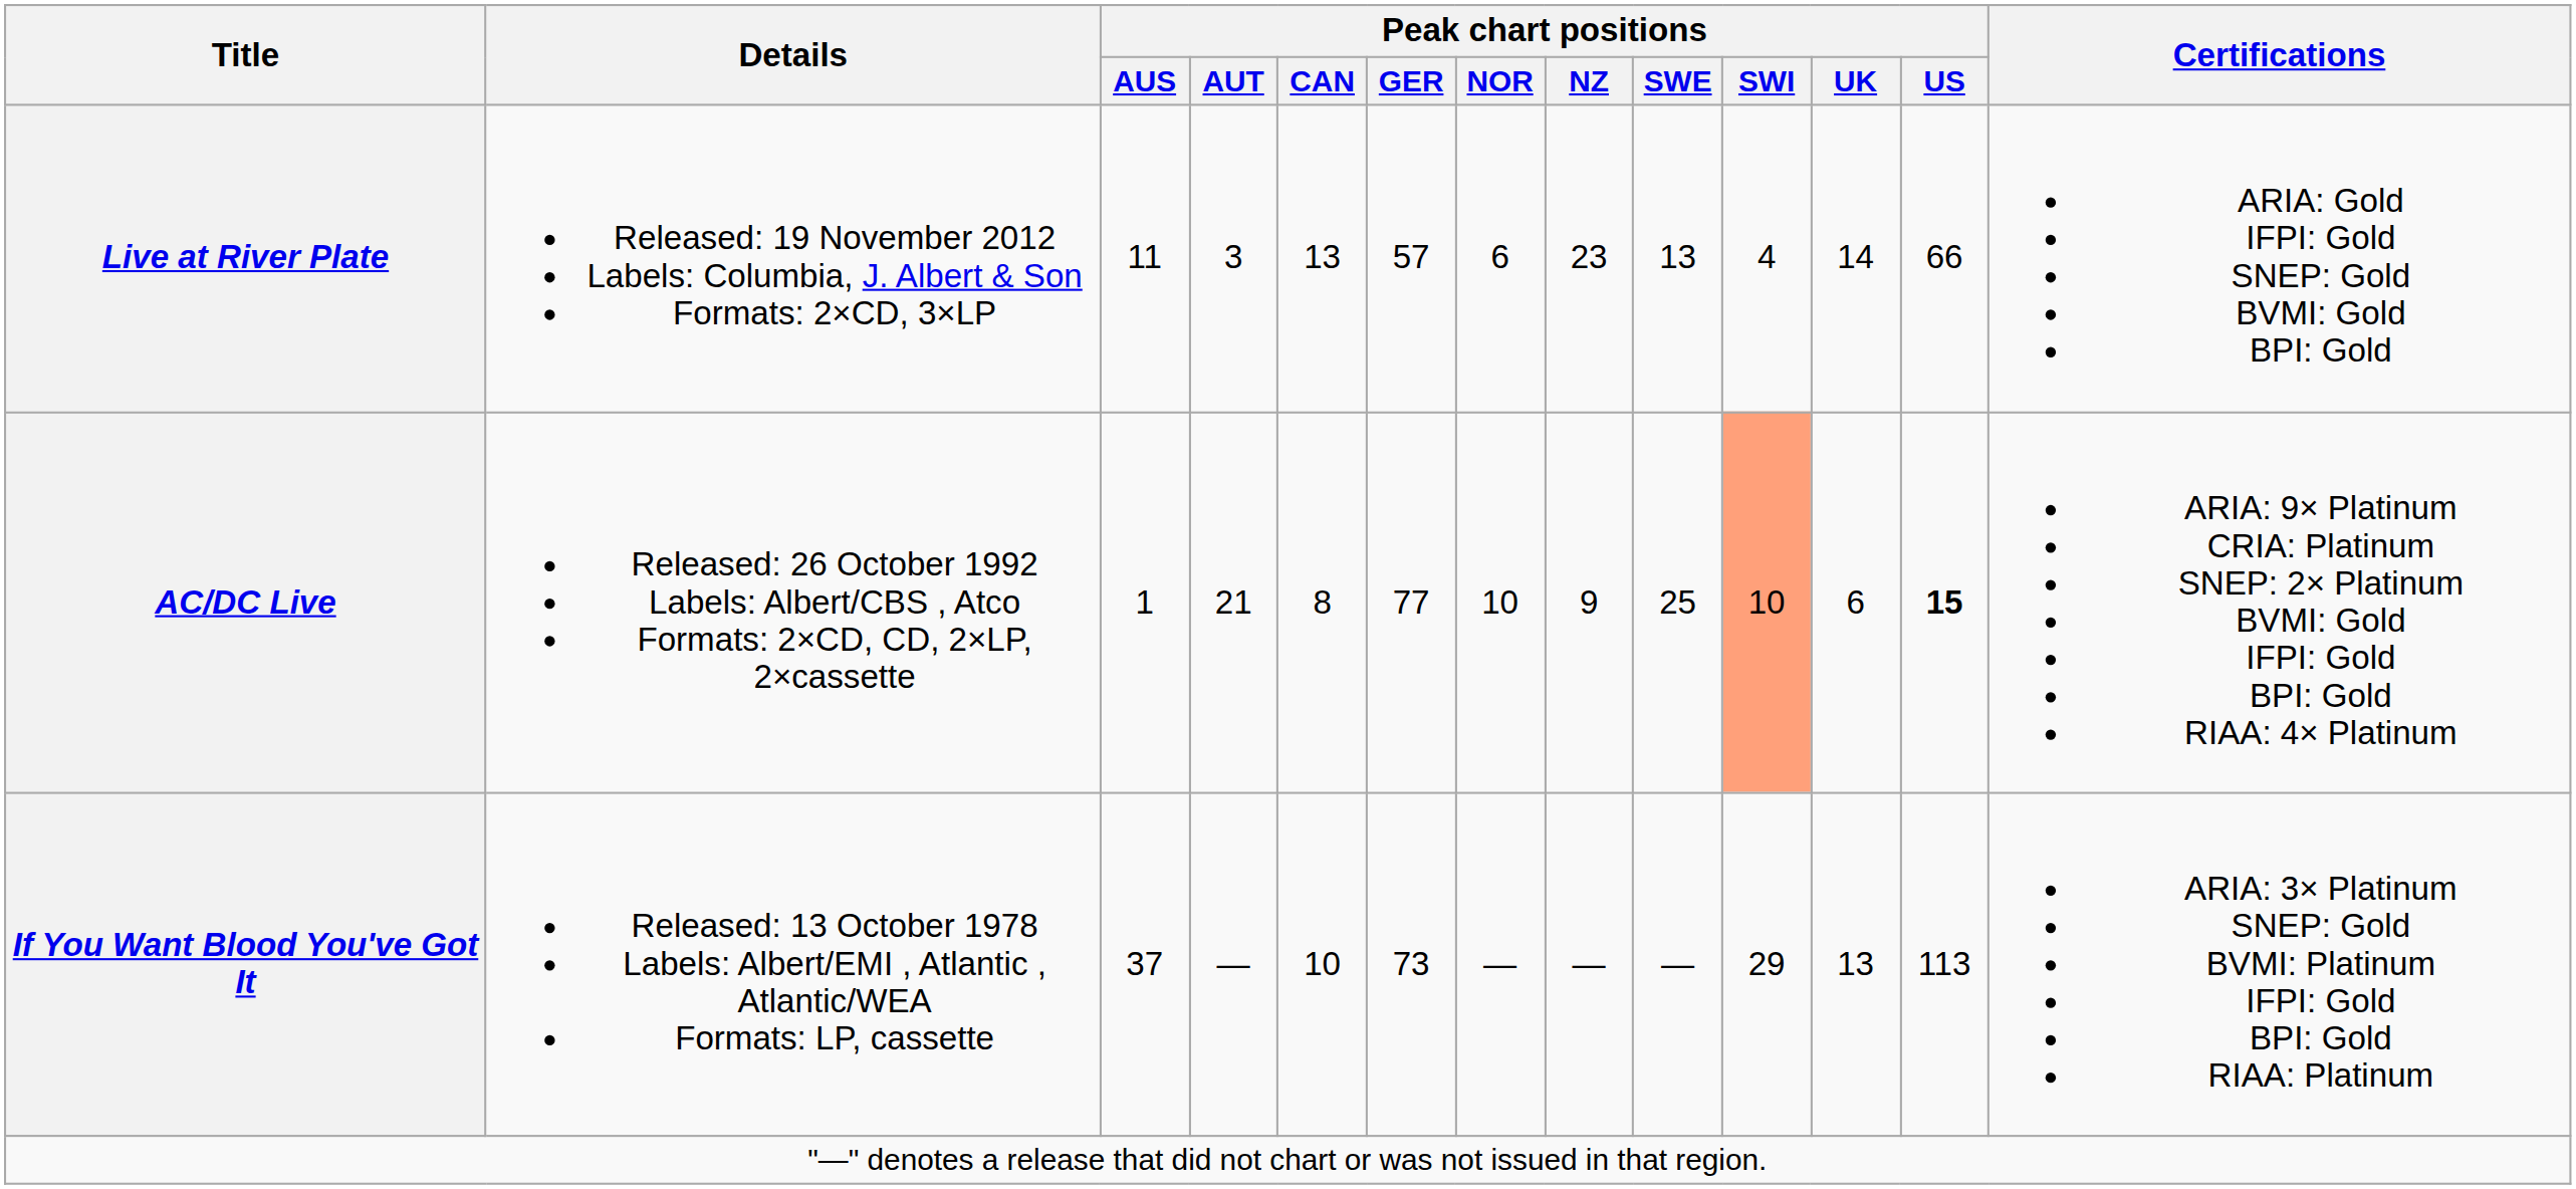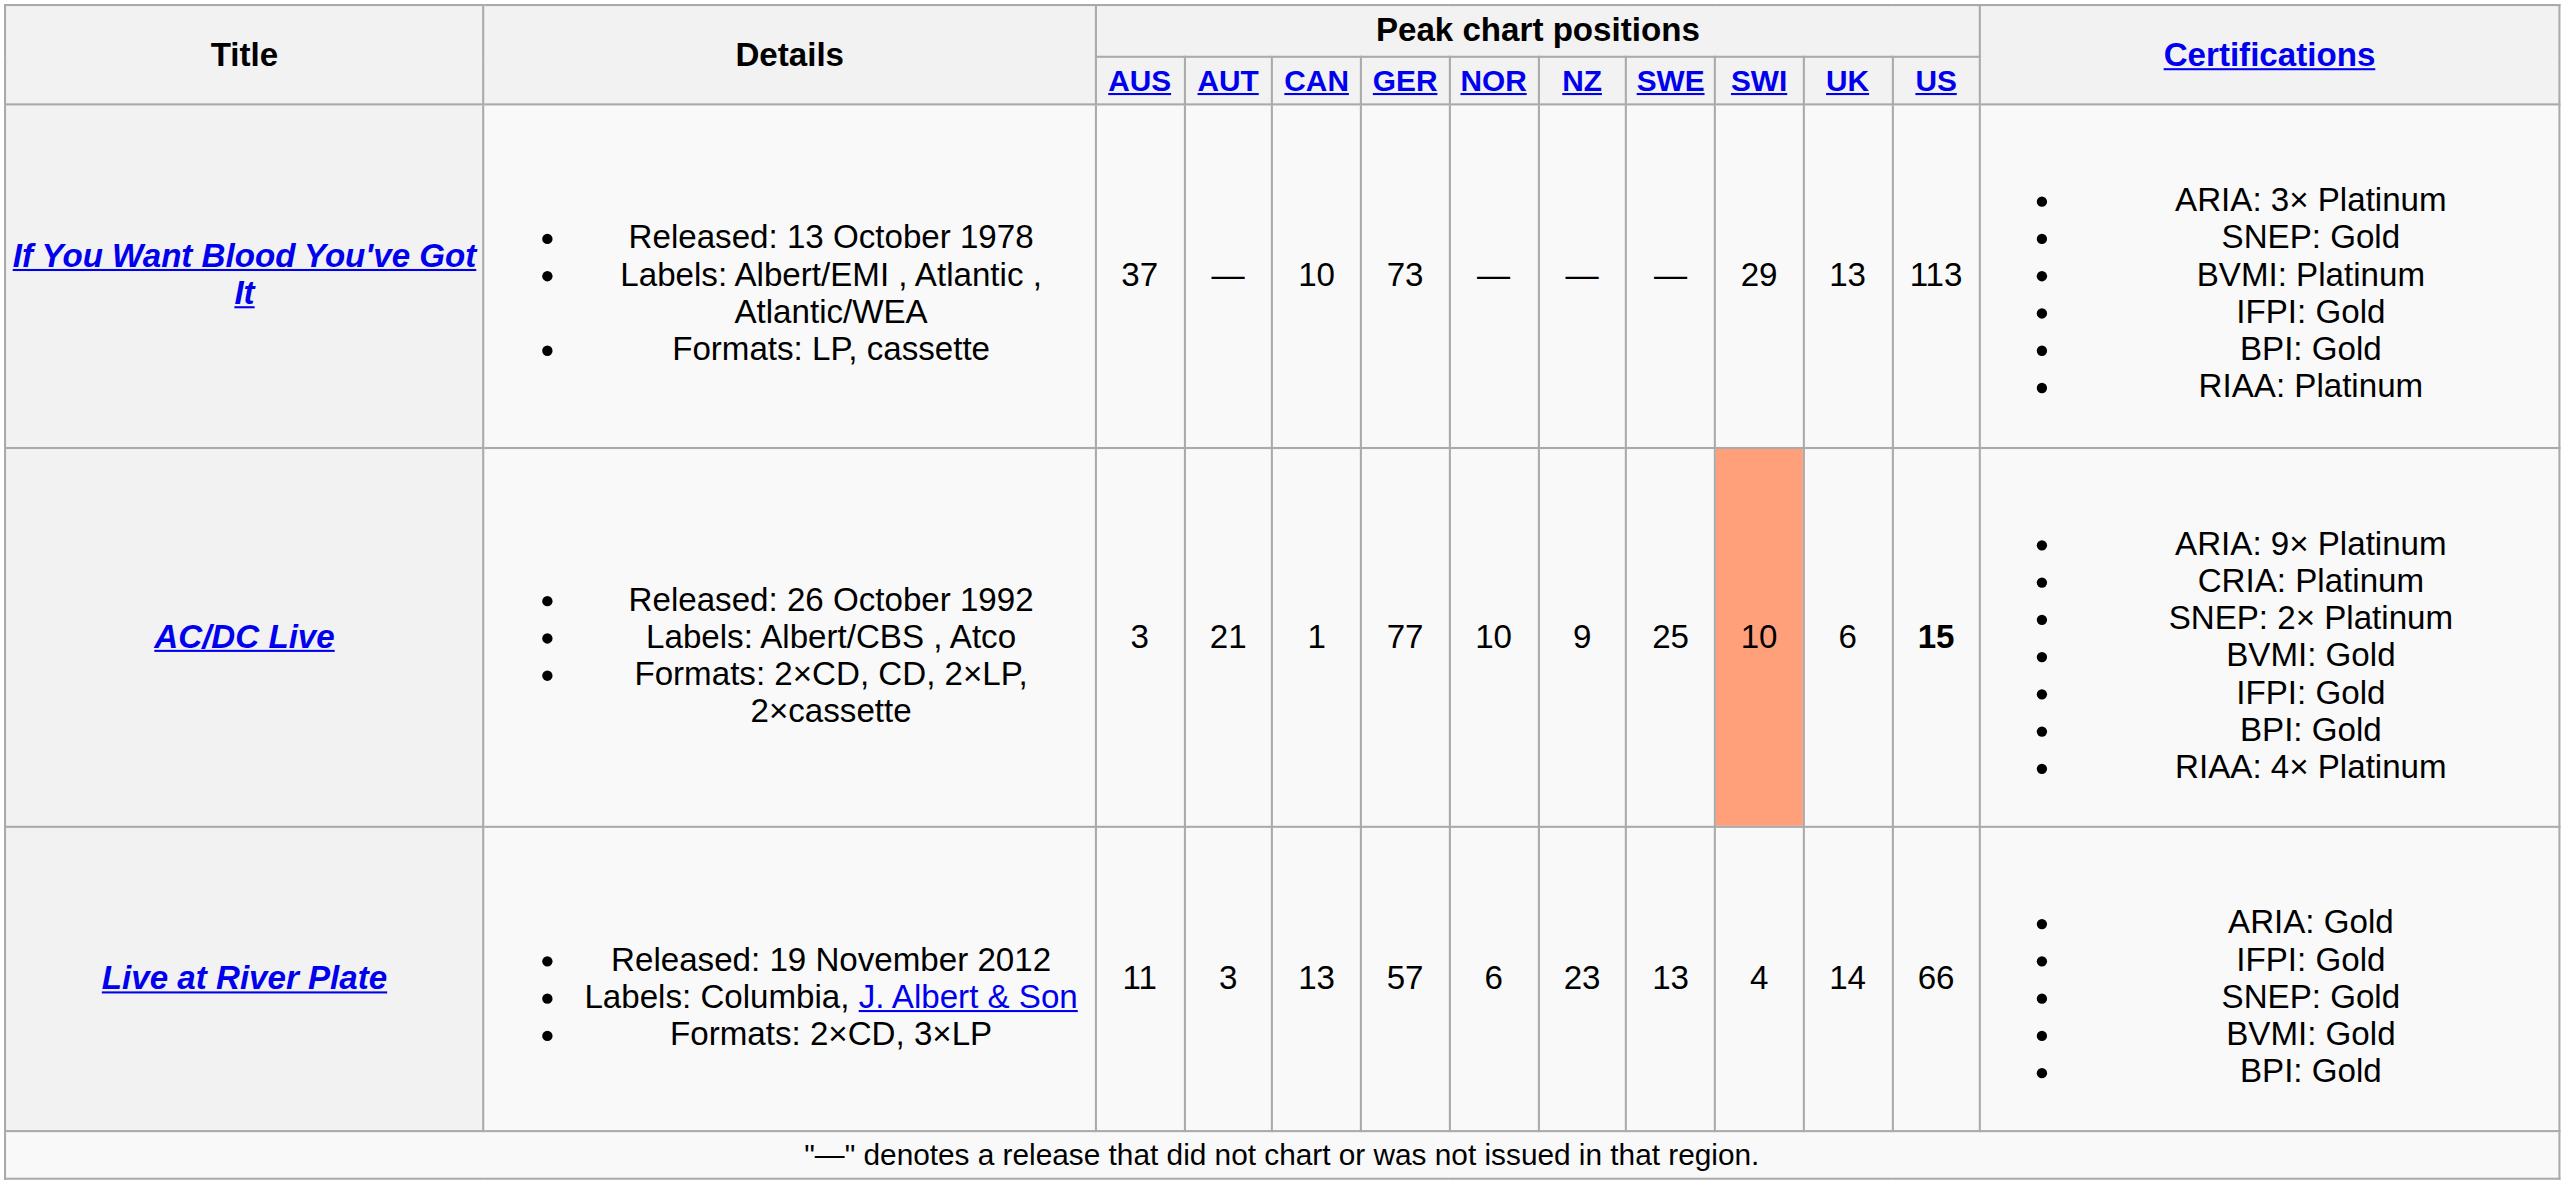 <table class="wikitable plainrowheaders" style="text-align:center;">
 <tr>
 <th scope="col" rowspan="2" style="width:14em;">Title</th>
 <th scope="col" rowspan="2" style="width:18em;">Details</th>
 <th scope="col" colspan="10">Peak chart positions</th>
 <th scope="col" rowspan="2" style="width:17em;"><a href='#'>Certifications</a></th>
 </tr>
 <tr>
 <th scope="col" style="width:2.5em; font-size:90%"><a href='#'>AUS</a><br></th>
 <th scope="col" style="width:2.5em; font-size:90%"><a href='#'>AUT</a><br></th>
 <th scope="col" style="width:2.5em; font-size:90%"><a href='#'>CAN</a><br></th>
 <th scope="col" style="width:2.5em; font-size:90%"><a href='#'>GER</a><br></th>
 <th scope="col" style="width:2.5em; font-size:90%"><a href='#'>NOR</a><br></th>
 <th scope="col" style="width:2.5em; font-size:90%"><a href='#'>NZ</a><br></th>
 <th scope="col" style="width:2.5em; font-size:90%"><a href='#'>SWE</a><br></th>
 <th scope="col" style="width:2.5em; font-size:90%"><a href='#'>SWI</a><br></th>
 <th scope="col" style="width:2.5em; font-size:90%"><a href='#'>UK</a><br></th>
 <th scope="col" style="width:2.5em; font-size:90%"><a href='#'>US</a><br></th>
 </tr>
 <tr>
+<th scope="row"><em><a href='#'>If You Want Blood You've Got It</a></em></th>
+<td><br><ul><li>Released: 13 October 1978</li><li>Labels: Albert/EMI , Atlantic , Atlantic/WEA </li><li>Formats: LP, cassette</li></ul></td>
+<td>37</td>
+<td>—</td>
+<td>10</td>
+<td>73</td>
+<td>—</td>
+<td>—</td>
+<td>—</td>
+<td>29</td>
+<td>13</td>
+<td>113</td>
+<td><br><ul><li>ARIA: 3× Platinum</li><li>SNEP: Gold</li><li>BVMI: Platinum</li><li>IFPI: Gold</li><li>BPI: Gold</li><li>RIAA: Platinum</li></ul></td>
+</tr>
+<tr>
+<th scope="row"><em><a href='#'>AC/DC Live</a></em></th>
+<td><br><ul><li>Released: 26 October 1992</li><li>Labels: Albert/CBS , Atco </li><li>Formats: 2×CD, CD, 2×LP, 2×cassette</li></ul></td>
+<td>3</td>
+<td>21</td>
+<td>1</td>
+<td>77</td>
+<td>10</td>
+<td>9</td>
+<td>25</td>
+<td style="background: lightsalmon;">10</td>
+<td>6</td>
+<td><strong>15</strong></td>
+<td><br><ul><li>ARIA: 9× Platinum</li><li>CRIA: Platinum</li><li>SNEP: 2× Platinum</li><li>BVMI: Gold</li><li>IFPI: Gold</li><li>BPI: Gold</li><li>RIAA: 4× Platinum</li></ul></td>
+</tr>
+<tr>
 <th scope="row"><em><a href='#'>Live at River Plate</a></em></th>
 <td><br><ul><li>Released: 19 November 2012</li><li>Labels: Columbia, <a href='#'>J. Albert & Son</a> </li><li>Formats: 2×CD, 3×LP</li></ul></td>
 <td>11</td>
 <td>3</td>
 <td>13</td>
 <td>57</td>
 <td>6</td>
 <td>23</td>
 <td>13</td>
 <td>4</td>
 <td>14</td>
 <td>66</td>
 <td><br><ul><li>ARIA: Gold</li><li>IFPI: Gold</li><li>SNEP: Gold</li><li>BVMI: Gold</li><li>BPI: Gold</li></ul></td>
 </tr>
 <tr>
-<th scope="row"><em><a href='#'>AC/DC Live</a></em></th>
-<td><br><ul><li>Released: 26 October 1992</li><li>Labels: Albert/CBS , Atco </li><li>Formats: 2×CD, CD, 2×LP, 2×cassette</li></ul></td>
-<td>1</td>
-<td>21</td>
-<td>8</td>
-<td>77</td>
-<td>10</td>
-<td>9</td>
-<td>25</td>
-<td style="background: lightsalmon;">10</td>
-<td>6</td>
-<td><strong>15</strong></td>
-<td><br><ul><li>ARIA: 9× Platinum</li><li>CRIA: Platinum</li><li>SNEP: 2× Platinum</li><li>BVMI: Gold</li><li>IFPI: Gold</li><li>BPI: Gold</li><li>RIAA: 4× Platinum</li></ul></td>
-</tr>
-<tr>
-<th scope="row"><em><a href='#'>If You Want Blood You've Got It</a></em></th>
-<td><br><ul><li>Released: 13 October 1978</li><li>Labels: Albert/EMI , Atlantic , Atlantic/WEA </li><li>Formats: LP, cassette</li></ul></td>
-<td>37</td>
-<td>—</td>
-<td>10</td>
-<td>73</td>
-<td>—</td>
-<td>—</td>
-<td>—</td>
-<td>29</td>
-<td>13</td>
-<td>113</td>
-<td><br><ul><li>ARIA: 3× Platinum</li><li>SNEP: Gold</li><li>BVMI: Platinum</li><li>IFPI: Gold</li><li>BPI: Gold</li><li>RIAA: Platinum</li></ul></td>
-</tr>
-<tr>
 <td colspan="13" style="font-size:90%">"—" denotes a release that did not chart or was not issued in that region.</td>
 </tr>
 </table>
